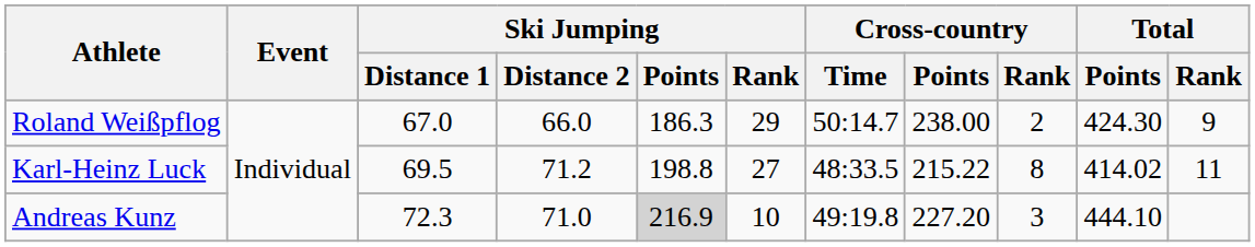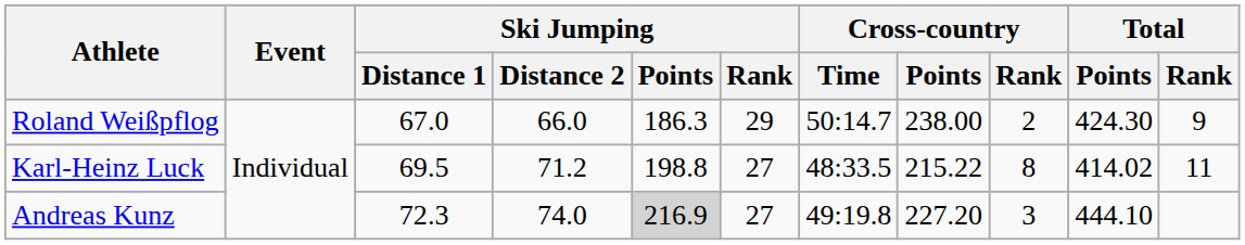 <table class="wikitable" style="font-size:90%">
 <tr>
 <th rowspan="2">Athlete</th>
 <th rowspan="2">Event</th>
 <th colspan="4">Ski Jumping</th>
 <th colspan="3">Cross-country</th>
 <th colspan="2">Total</th>
 </tr>
 <tr>
 <th>Distance 1</th>
 <th>Distance 2</th>
 <th>Points</th>
 <th>Rank</th>
 <th>Time</th>
 <th>Points</th>
 <th>Rank</th>
 <th>Points</th>
 <th>Rank</th>
 </tr>
 <tr>
 <td><a href='#'>Roland Weißpflog</a></td>
 <td rowspan="3">Individual</td>
 <td align="center">67.0</td>
 <td align="center">66.0</td>
 <td align="center">186.3</td>
 <td align="center">29</td>
 <td align="center">50:14.7</td>
 <td align="center">238.00</td>
 <td align="center">2</td>
 <td align="center">424.30</td>
 <td align="center">9</td>
 </tr>
 <tr>
 <td><a href='#'>Karl-Heinz Luck</a></td>
 <td align="center">69.5</td>
 <td align="center">71.2</td>
 <td align="center">198.8</td>
 <td align="center">27</td>
 <td align="center">48:33.5</td>
 <td align="center">215.22</td>
 <td align="center">8</td>
 <td align="center">414.02</td>
 <td align="center">11</td>
 </tr>
 <tr>
 <td><a href='#'>Andreas Kunz</a></td>
 <td align="center">72.3</td>
-<td align="center">71.0</td>
+<td align="center">74.0</td>
 <td align="center" style="background: lightgrey;">216.9</td>
-<td align="center">10</td>
+<td align="center">27</td>
 <td align="center">49:19.8</td>
 <td align="center">227.20</td>
 <td align="center">3</td>
 <td align="center">444.10</td>
 <td align="center"></td>
 </tr>
 </table>
